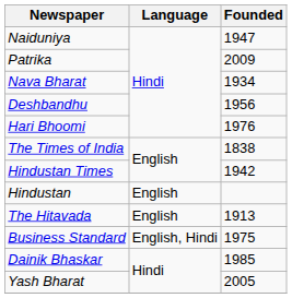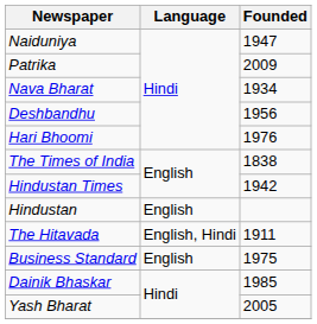 <table class="wikitable sortable">
 <tr>
 <th>Newspaper</th>
 <th>Language</th>
 <th>Founded</th>
 </tr>
 <tr>
 <td><em>Naiduniya</em></td>
 <td rowspan="5"><a href='#'>Hindi</a></td>
 <td>1947</td>
 </tr>
 <tr>
 <td><em>Patrika</em></td>
 <td>2009</td>
 </tr>
 <tr>
 <td><em><a href='#'>Nava Bharat</a></em></td>
 <td>1934</td>
 </tr>
 <tr>
 <td><em><a href='#'>Deshbandhu</a></em></td>
 <td>1956</td>
 </tr>
 <tr>
 <td><em><a href='#'>Hari Bhoomi</a></em></td>
 <td>1976</td>
 </tr>
 <tr>
 <td><em><a href='#'>The Times of India</a></em></td>
 <td rowspan="2">English</td>
 <td>1838</td>
 </tr>
 <tr>
 <td><em><a href='#'>Hindustan Times</a></em></td>
 <td>1942</td>
 </tr>
 <tr>
 <td><em>Hindustan</em></td>
 <td>English</td>
 <td></td>
 </tr>
 <tr>
 <td><em><a href='#'>The Hitavada</a></em></td>
-<td>English</td>
-<td>1913</td>
+<td>English, Hindi</td>
+<td>1911</td>
 </tr>
 <tr>
 <td><em><a href='#'>Business Standard</a></em></td>
-<td>English, Hindi</td>
+<td>English</td>
 <td>1975</td>
 </tr>
 <tr>
 <td><em><a href='#'>Dainik Bhaskar</a></em></td>
 <td rowspan="2">Hindi</td>
 <td>1985</td>
 </tr>
 <tr>
 <td><em>Yash Bharat</em></td>
 <td>2005</td>
 </tr>
 <tr>
 </tr>
 </table>
